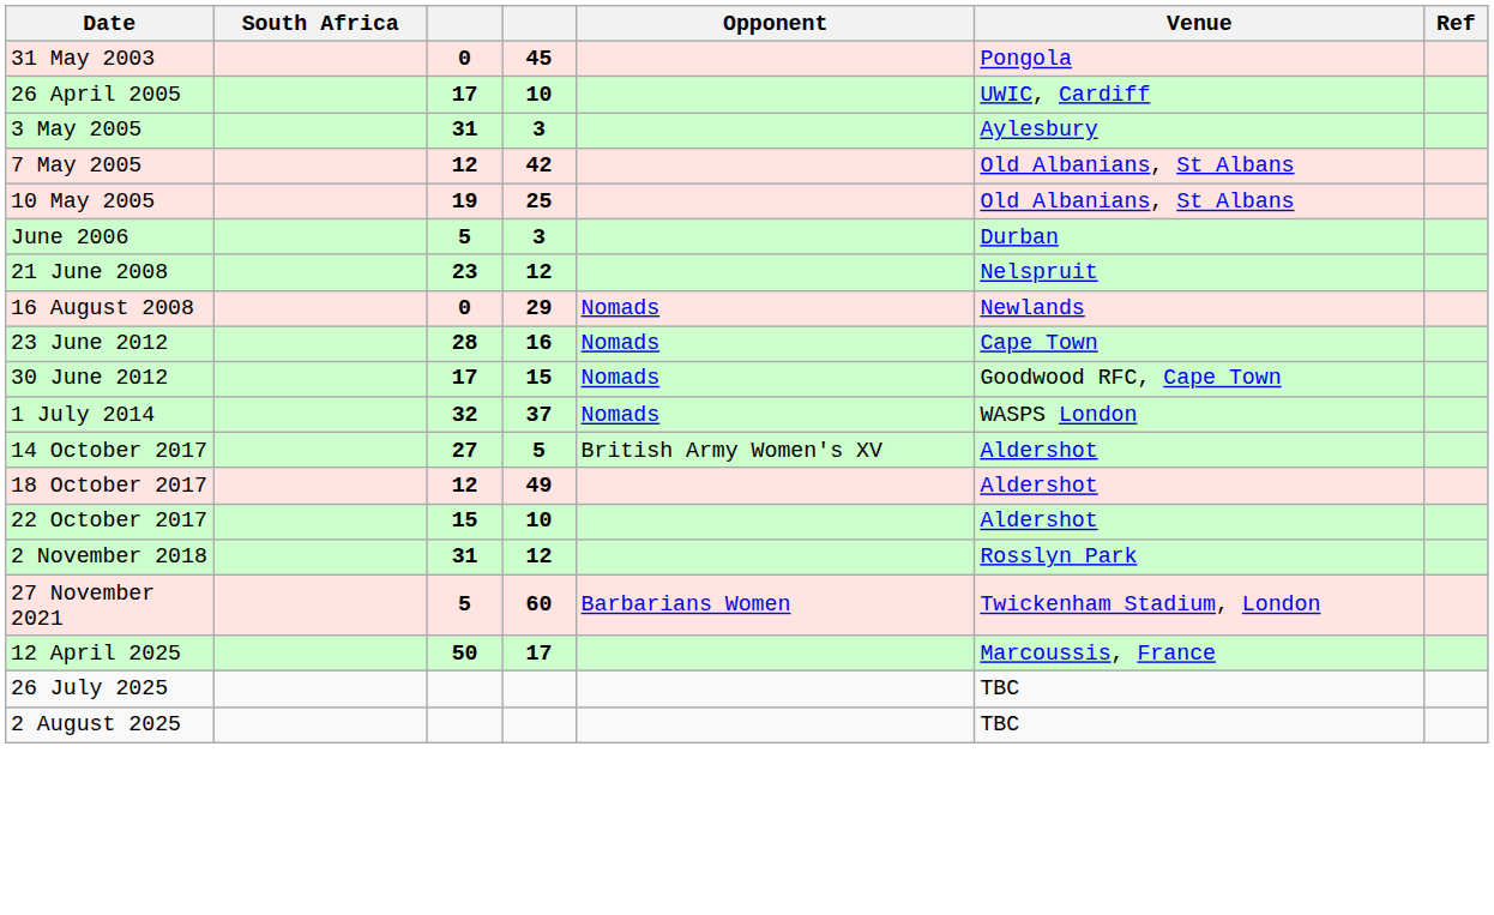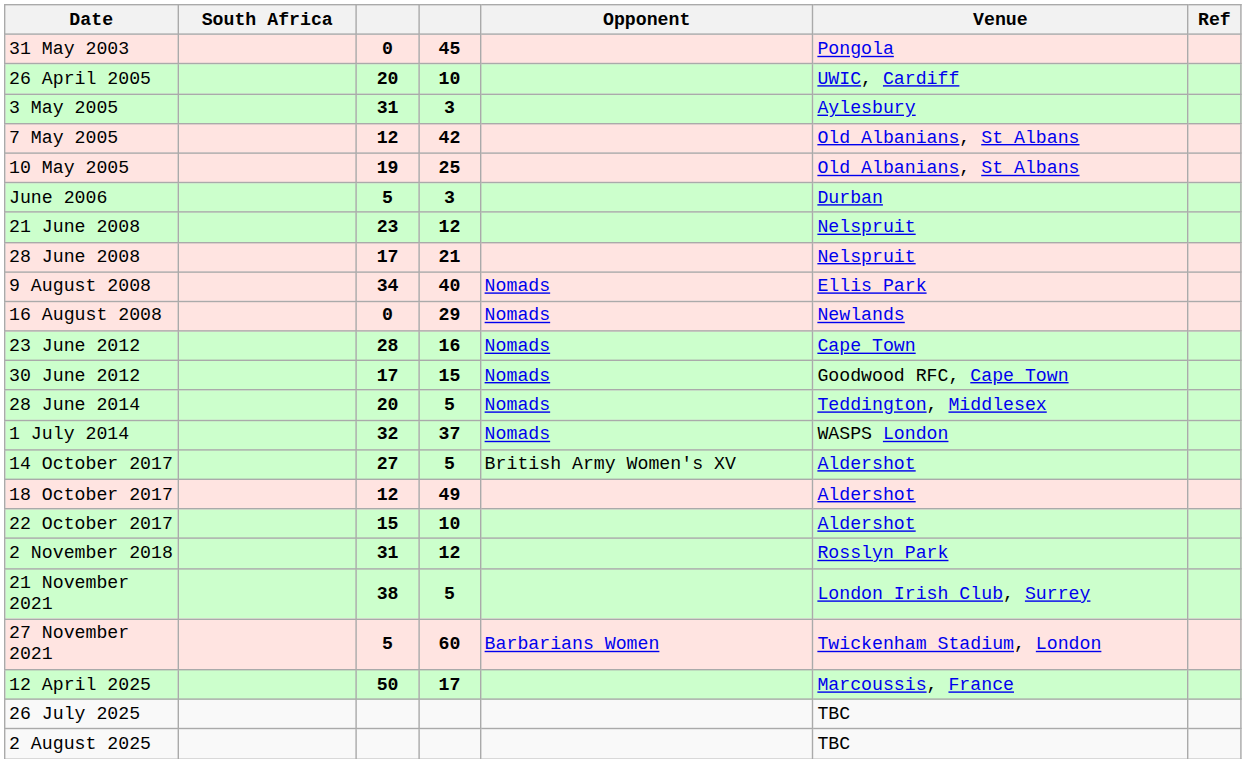 <table class="wikitable sortable" style="width:100%">
 <tr>
 <th style="width:14%">Date</th>
 <th>South Africa</th>
 <th style="width:5%"></th>
 <th style="width:5%"></th>
 <th>Opponent</th>
 <th>Venue</th>
 <th>Ref</th>
 </tr>
 <tr bgcolor="FFE4E1">
 <td>31 May 2003</td>
 <td align="right"></td>
 <td align="center"><strong>0</strong></td>
 <td align="center"><strong>45</strong></td>
 <td></td>
 <td><a href='#'>Pongola</a></td>
 <td></td>
 </tr>
 <tr bgcolor="#ccffcc">
 <td>26 April 2005</td>
 <td align="right"></td>
-<td align="center"><strong>17</strong></td>
+<td align="center"><strong>20</strong></td>
 <td align="center"><strong>10</strong></td>
 <td></td>
 <td><a href='#'>UWIC</a>, <a href='#'>Cardiff</a></td>
 <td></td>
 </tr>
 <tr bgcolor="#ccffcc">
 <td>3 May 2005</td>
 <td align="right"></td>
 <td align="center"><strong>31</strong></td>
 <td align="center"><strong>3</strong></td>
 <td></td>
 <td><a href='#'>Aylesbury</a></td>
 <td></td>
 </tr>
 <tr bgcolor="FFE4E1">
 <td>7 May 2005</td>
 <td align="right"></td>
 <td align="center"><strong>12</strong></td>
 <td align="center"><strong>42</strong></td>
 <td></td>
 <td><a href='#'>Old Albanians</a>, <a href='#'>St Albans</a></td>
 <td></td>
 </tr>
 <tr bgcolor="FFE4E1">
 <td>10 May 2005</td>
 <td align="right"></td>
 <td align="center"><strong>19</strong></td>
 <td align="center"><strong>25</strong></td>
 <td></td>
 <td><a href='#'>Old Albanians</a>, <a href='#'>St Albans</a></td>
 <td></td>
 </tr>
 <tr bgcolor="#ccffcc">
 <td>June 2006</td>
 <td align="right"></td>
 <td align="center"><strong>5</strong></td>
 <td align="center"><strong>3</strong></td>
 <td></td>
 <td><a href='#'>Durban</a></td>
 <td></td>
 </tr>
 <tr bgcolor="#ccffcc">
 <td>21 June 2008</td>
 <td align="right"></td>
 <td align="center"><strong>23</strong></td>
 <td align="center"><strong>12</strong></td>
 <td></td>
 <td><a href='#'>Nelspruit</a></td>
 <td></td>
 </tr>
 <tr bgcolor="FFE4E1">
+<td>28 June 2008</td>
+<td align="right"></td>
+<td align="center"><strong>17</strong></td>
+<td align="center"><strong>21</strong></td>
+<td></td>
+<td><a href='#'>Nelspruit</a></td>
+<td></td>
+</tr>
+<tr bgcolor="FFE4E1">
+<td>9 August 2008</td>
+<td align="right"></td>
+<td align="center"><strong>34</strong></td>
+<td align="center"><strong>40</strong></td>
+<td> <a href='#'>Nomads</a></td>
+<td><a href='#'>Ellis Park</a></td>
+<td></td>
+</tr>
+<tr bgcolor="FFE4E1">
 <td>16 August 2008</td>
 <td align="right"></td>
 <td align="center"><strong>0</strong></td>
 <td align="center"><strong>29</strong></td>
 <td> <a href='#'>Nomads</a></td>
 <td><a href='#'>Newlands</a></td>
 <td></td>
 </tr>
 <tr bgcolor="#ccffcc">
 <td>23 June 2012</td>
 <td align="right"></td>
 <td align="center"><strong>28</strong></td>
 <td align="center"><strong>16</strong></td>
 <td> <a href='#'>Nomads</a></td>
 <td><a href='#'>Cape Town</a></td>
 <td></td>
 </tr>
 <tr bgcolor="#ccffcc">
 <td>30 June 2012</td>
 <td align="right"></td>
 <td align="center"><strong>17</strong></td>
 <td align="center"><strong>15</strong></td>
 <td> <a href='#'>Nomads</a></td>
 <td>Goodwood RFC, <a href='#'>Cape Town</a></td>
+<td></td>
+</tr>
+<tr bgcolor="#ccffcc">
+<td>28 June 2014</td>
+<td align="right"></td>
+<td align="center"><strong>20</strong></td>
+<td align="center"><strong>5</strong></td>
+<td> <a href='#'>Nomads</a></td>
+<td><a href='#'>Teddington</a>, <a href='#'>Middlesex</a></td>
 <td></td>
 </tr>
 <tr bgcolor="#ccffcc">
 <td>1 July 2014</td>
 <td align="right"></td>
 <td align="center"><strong>32</strong></td>
 <td align="center"><strong>37</strong></td>
 <td> <a href='#'>Nomads</a></td>
 <td>WASPS <a href='#'>London</a></td>
 <td></td>
 </tr>
 <tr bgcolor="#ccffcc">
 <td>14 October 2017</td>
 <td align="right"></td>
 <td align="center"><strong>27</strong></td>
 <td align="center"><strong>5</strong></td>
 <td> British Army Women's XV</td>
 <td><a href='#'>Aldershot</a></td>
 <td></td>
 </tr>
 <tr bgcolor="FFE4E1">
 <td>18 October 2017</td>
 <td align="right"></td>
 <td align="center"><strong>12</strong></td>
 <td align="center"><strong>49</strong></td>
 <td></td>
 <td><a href='#'>Aldershot</a></td>
 <td></td>
 </tr>
 <tr bgcolor="#ccffcc">
 <td>22 October 2017</td>
 <td align="right"></td>
 <td align="center"><strong>15</strong></td>
 <td align="center"><strong>10</strong></td>
 <td></td>
 <td><a href='#'>Aldershot</a></td>
 <td></td>
 </tr>
 <tr bgcolor="#ccffcc">
 <td>2 November 2018</td>
 <td align="right"></td>
 <td align="center"><strong>31</strong></td>
 <td align="center"><strong>12</strong></td>
 <td></td>
 <td><a href='#'>Rosslyn Park</a></td>
 <td></td>
 </tr>
+<tr bgcolor="#ccffcc">
+<td>21 November 2021</td>
+<td align="right"></td>
+<td align="center"><strong>38</strong></td>
+<td align="center"><strong>5</strong></td>
+<td></td>
+<td><a href='#'>London Irish Club</a>, <a href='#'>Surrey</a></td>
+<td></td>
+</tr>
 <tr bgcolor="FFE4E1">
 <td>27 November 2021</td>
 <td align="right"></td>
 <td align="center"><strong>5</strong></td>
 <td align="center"><strong>60</strong></td>
 <td><a href='#'>Barbarians Women</a></td>
 <td><a href='#'>Twickenham Stadium</a>, <a href='#'>London</a></td>
 <td></td>
 </tr>
 <tr bgcolor="#ccffcc">
 <td>12 April 2025</td>
 <td align="right"></td>
 <td align="center"><strong>50</strong></td>
 <td align="center"><strong>17</strong></td>
 <td></td>
 <td><a href='#'>Marcoussis</a>, <a href='#'>France</a></td>
 <td></td>
 </tr>
 <tr bgcolor="">
 <td>26 July 2025</td>
 <td align="right"></td>
 <td align="center"></td>
 <td align="center"></td>
 <td></td>
 <td>TBC</td>
 <td></td>
 </tr>
 <tr bgcolor="">
 <td>2 August 2025</td>
 <td align="right"></td>
 <td align="center"></td>
 <td align="center"></td>
 <td></td>
 <td>TBC</td>
 <td></td>
 </tr>
 </table>
